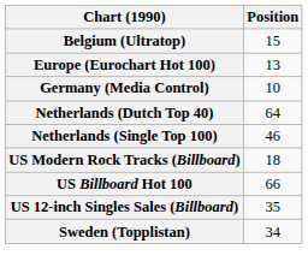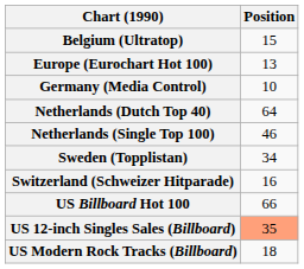 <table class="wikitable sortable plainrowheaders" style="text-align:center">
 <tr>
 <th scope="col">Chart (1990)</th>
 <th scope="col">Position</th>
 </tr>
 <tr>
 <th scope="row">Belgium (Ultratop)</th>
 <td>15</td>
 </tr>
 <tr>
 <th scope="row">Europe (Eurochart Hot 100)</th>
 <td>13</td>
 </tr>
 <tr>
 <th scope="row">Germany (Media Control)</th>
 <td>10</td>
 </tr>
 <tr>
 <th scope="row">Netherlands (Dutch Top 40)</th>
 <td>64</td>
 </tr>
 <tr>
 <th scope="row">Netherlands (Single Top 100)</th>
 <td>46</td>
 </tr>
 <tr>
-<th scope="row">US Modern Rock Tracks (<em>Billboard</em>)</th>
-<td>18</td>
+<th scope="row">Sweden (Topplistan)</th>
+<td>34</td>
+</tr>
+<tr>
+<th scope="row">Switzerland (Schweizer Hitparade)</th>
+<td>16</td>
 </tr>
 <tr>
 <th scope="row">US <em>Billboard</em> Hot 100</th>
 <td>66</td>
 </tr>
 <tr>
 <th scope="row">US 12-inch Singles Sales (<em>Billboard</em>)</th>
-<td>35</td>
+<td style="background: lightsalmon;">35</td>
 </tr>
 <tr>
-<th scope="row">Sweden (Topplistan)</th>
-<td>34</td>
+<th scope="row">US Modern Rock Tracks (<em>Billboard</em>)</th>
+<td>18</td>
 </tr>
 </table>
